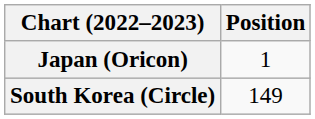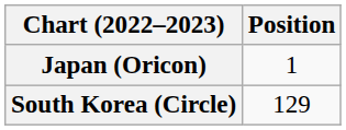 <table class="wikitable sortable plainrowheaders" style="text-align:center">
 <tr>
 <th scope="col">Chart (2022–2023)</th>
 <th scope="col">Position</th>
 </tr>
 <tr>
 <th scope="row">Japan (Oricon)</th>
 <td>1</td>
 </tr>
 <tr>
 <th scope="row">South Korea (Circle)</th>
-<td>149</td>
+<td>129</td>
 </tr>
 </table>
